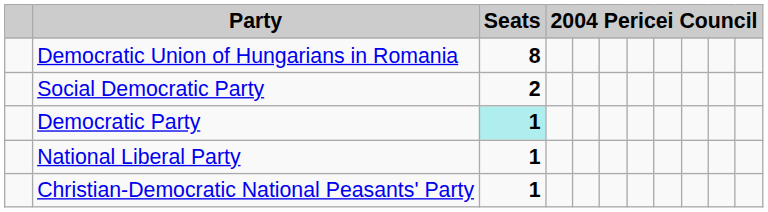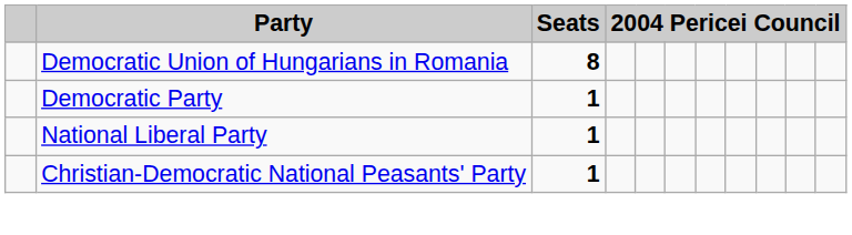 <table class="wikitable">
 <tr>
 <th style="background:#ccc">   </th>
 <th style="background:#ccc">Party</th>
 <th style="background:#ccc">Seats</th>
 <th style="background:#ccc" colspan="8">2004 Pericei Council</th>
 </tr>
 <tr>
 <td>  </td>
 <td><a href='#'>Democratic Union of Hungarians in Romania</a></td>
 <td style="text-align: right"><strong>8</strong></td>
 <td>  </td>
 <td>  </td>
 <td>  </td>
 <td>  </td>
 <td>  </td>
 <td>  </td>
 <td>  </td>
 <td>  </td>
 </tr>
 <tr>
 <td>  </td>
-<td><a href='#'>Social Democratic Party</a></td>
-<td style="text-align: right"><strong>2</strong></td>
-<td>  </td>
-<td>  </td>
-<td> </td>
-<td> </td>
-<td> </td>
-<td> </td>
-<td> </td>
-<td> </td>
-</tr>
-<tr>
-<td>  </td>
 <td><a href='#'>Democratic Party</a></td>
-<td style="background: paleturquoise; text-align: right"><strong>1</strong></td>
+<td style="text-align: right"><strong>1</strong></td>
 <td>  </td>
 <td> </td>
 <td> </td>
 <td> </td>
 <td> </td>
 <td> </td>
 <td> </td>
 <td> </td>
 </tr>
 <tr>
 <td>  </td>
 <td><a href='#'>National Liberal Party</a></td>
 <td style="text-align: right"><strong>1</strong></td>
 <td>  </td>
 <td> </td>
 <td> </td>
 <td> </td>
 <td> </td>
 <td> </td>
 <td> </td>
 <td> </td>
 </tr>
 <tr>
 <td>  </td>
 <td><a href='#'>Christian-Democratic National Peasants' Party</a></td>
 <td style="text-align: right"><strong>1</strong></td>
 <td>  </td>
 <td> </td>
 <td> </td>
 <td> </td>
 <td> </td>
 <td> </td>
 <td> </td>
 <td> </td>
 </tr>
 </table>
